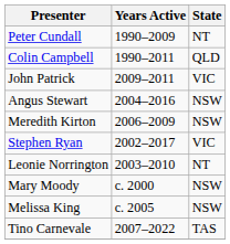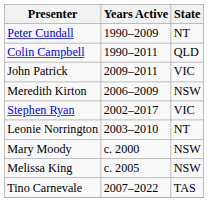 <table class="wikitable">
 <tr>
 <th>Presenter</th>
 <th>Years Active</th>
 <th>State</th>
 </tr>
 <tr>
 <td><a href='#'>Peter Cundall</a></td>
 <td>1990–2009</td>
 <td>NT</td>
 </tr>
 <tr>
 <td><a href='#'>Colin Campbell</a></td>
 <td>1990–2011</td>
 <td>QLD</td>
 </tr>
 <tr>
 <td>John Patrick</td>
 <td>2009–2011</td>
 <td>VIC</td>
-</tr>
-<tr>
-<td>Angus Stewart</td>
-<td>2004–2016</td>
-<td>NSW</td>
 </tr>
 <tr>
 <td>Meredith Kirton</td>
 <td>2006–2009</td>
 <td>NSW</td>
 </tr>
 <tr>
 <td><a href='#'>Stephen Ryan</a></td>
 <td>2002–2017</td>
 <td>VIC</td>
 </tr>
 <tr>
 <td>Leonie Norrington</td>
 <td>2003–2010</td>
 <td>NT</td>
 </tr>
 <tr>
 <td>Mary Moody</td>
 <td>c. 2000</td>
 <td>NSW</td>
 </tr>
 <tr>
 <td>Melissa King</td>
 <td>c. 2005</td>
 <td>NSW</td>
 </tr>
 <tr>
 <td>Tino Carnevale</td>
 <td>2007–2022</td>
 <td>TAS</td>
 </tr>
 <tr>
 </tr>
 </table>
